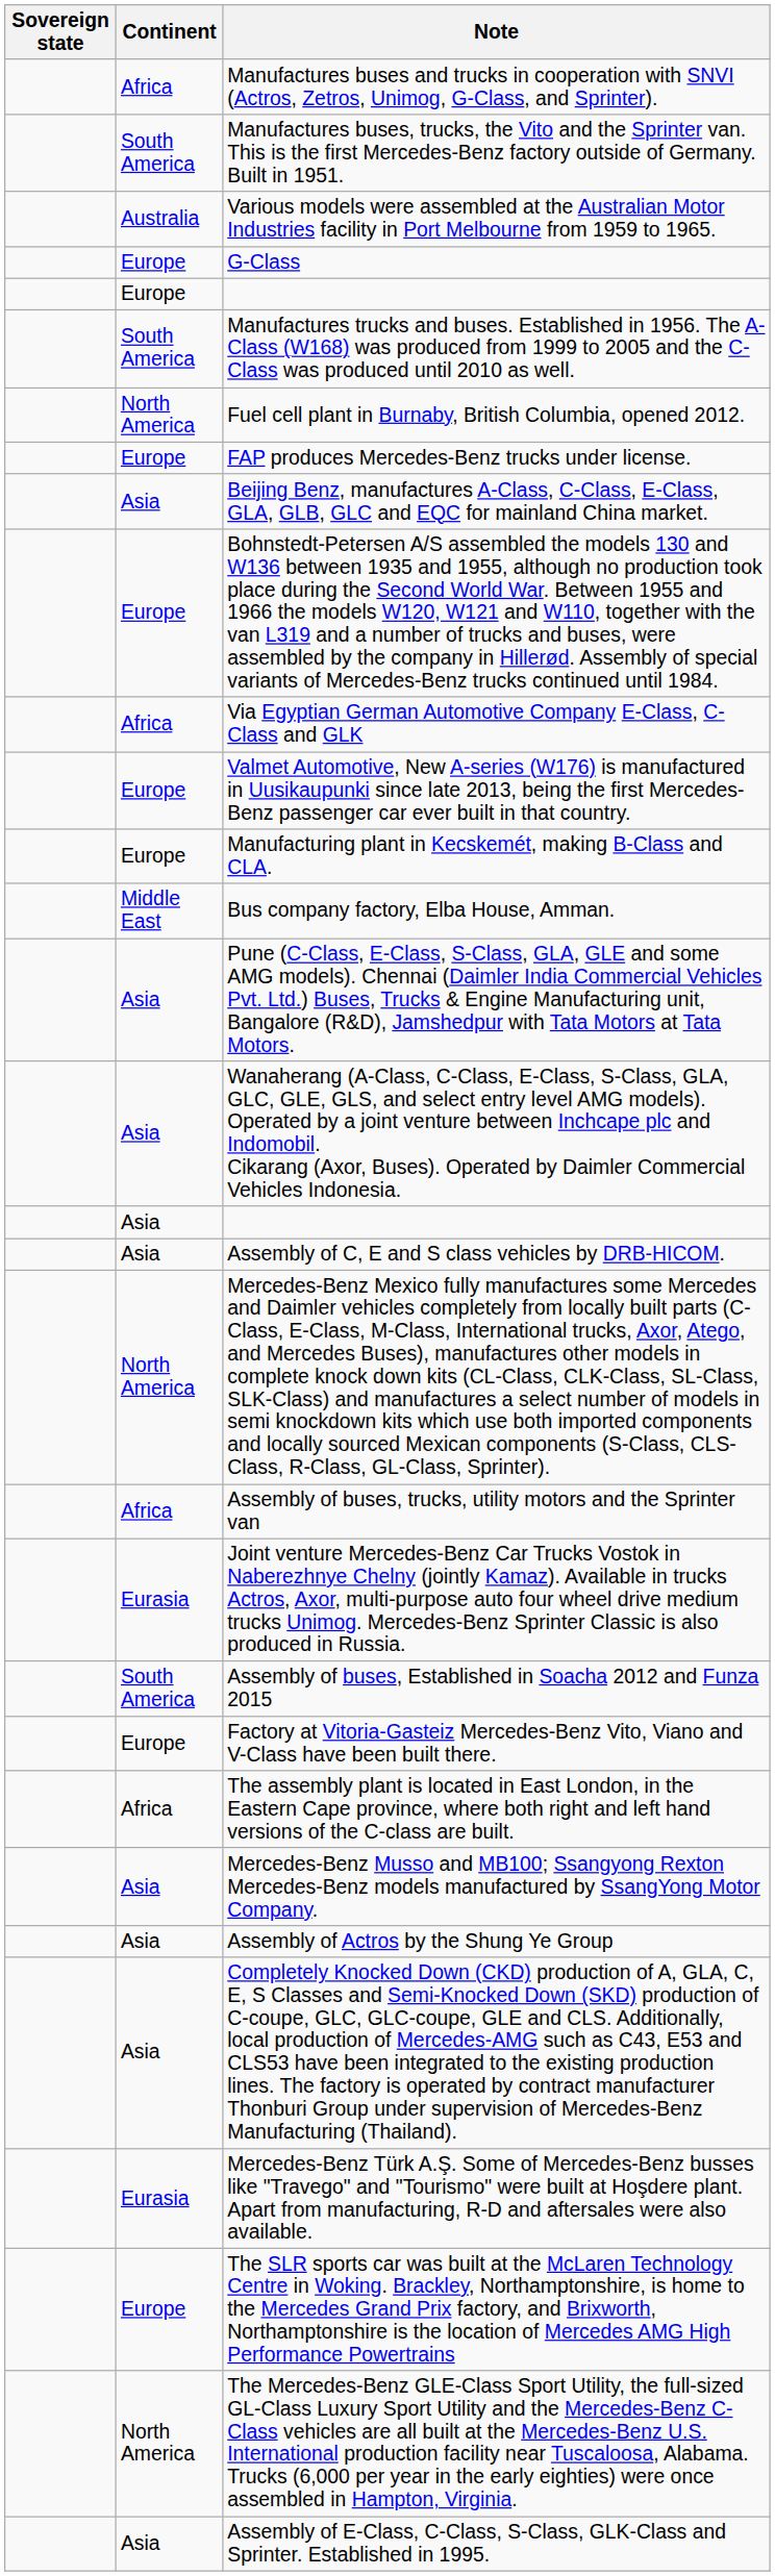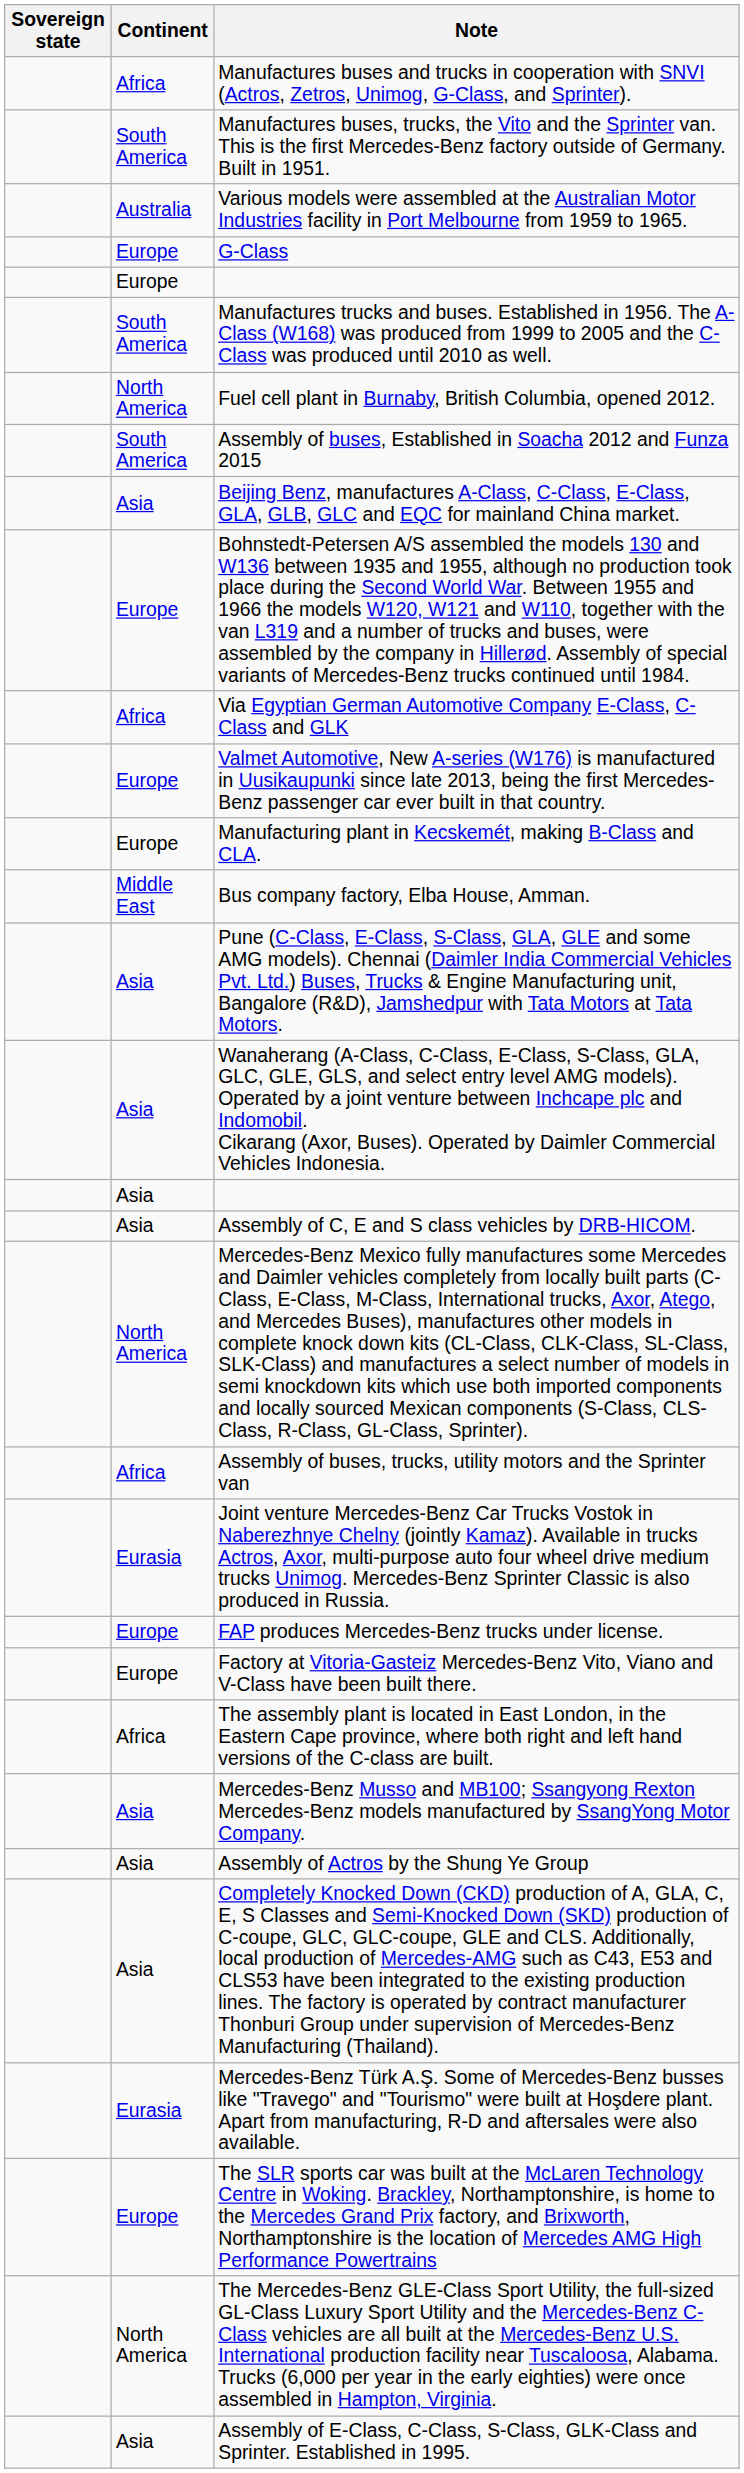 <table class="wikitable sortable">
 <tr>
 <th>Sovereign state</th>
 <th>Continent</th>
 <th>Note</th>
 </tr>
 <tr>
 <td></td>
 <td><a href='#'>Africa</a></td>
 <td>Manufactures buses and trucks in cooperation with <a href='#'>SNVI</a> (<a href='#'>Actros</a>, <a href='#'>Zetros</a>, <a href='#'>Unimog</a>, <a href='#'>G-Class</a>, and <a href='#'>Sprinter</a>).</td>
 </tr>
 <tr>
 <td></td>
 <td><a href='#'>South America</a></td>
 <td>Manufactures buses, trucks, the <a href='#'>Vito</a> and the <a href='#'>Sprinter</a> van. This is the first Mercedes-Benz factory outside of Germany. Built in 1951.</td>
 </tr>
 <tr>
 <td></td>
 <td><a href='#'>Australia</a></td>
 <td>Various models were assembled at the <a href='#'>Australian Motor Industries</a> facility in <a href='#'>Port Melbourne</a> from 1959 to 1965.</td>
 </tr>
 <tr>
 <td></td>
 <td><a href='#'>Europe</a></td>
 <td><a href='#'>G-Class</a></td>
 </tr>
 <tr>
 <td></td>
 <td>Europe</td>
 <td></td>
 </tr>
 <tr>
 <td></td>
 <td><a href='#'>South America</a></td>
 <td>Manufactures trucks and buses. Established in 1956. The <a href='#'>A-Class (W168)</a> was produced from 1999 to 2005 and the <a href='#'>C-Class</a> was produced until 2010 as well.</td>
 </tr>
 <tr>
 <td></td>
 <td><a href='#'>North America</a></td>
 <td>Fuel cell plant in <a href='#'>Burnaby</a>, British Columbia, opened 2012.</td>
 </tr>
 <tr>
 <td></td>
-<td><a href='#'>Europe</a></td>
-<td><a href='#'>FAP</a> produces Mercedes-Benz trucks under license.</td>
+<td><a href='#'>South America</a></td>
+<td>Assembly of <a href='#'>buses</a>, Established in <a href='#'>Soacha</a> 2012 and <a href='#'>Funza</a> 2015</td>
 </tr>
 <tr>
 <td></td>
 <td><a href='#'>Asia</a></td>
 <td><a href='#'>Beijing Benz</a>, manufactures <a href='#'>A-Class</a>, <a href='#'>C-Class</a>, <a href='#'>E-Class</a>, <a href='#'>GLA</a>, <a href='#'>GLB</a>, <a href='#'>GLC</a> and <a href='#'>EQC</a> for mainland China market.</td>
 </tr>
 <tr>
 <td></td>
 <td><a href='#'>Europe</a></td>
 <td>Bohnstedt-Petersen A/S assembled the models <a href='#'>130</a> and <a href='#'>W136</a> between 1935 and 1955, although no production took place during the <a href='#'>Second World War</a>. Between 1955 and 1966 the models <a href='#'>W120, W121</a> and <a href='#'>W110</a>, together with the van <a href='#'>L319</a> and a number of trucks and buses, were assembled by the company in <a href='#'>Hillerød</a>. Assembly of special variants of Mercedes-Benz trucks continued until 1984.</td>
 </tr>
 <tr>
 <td></td>
 <td><a href='#'>Africa</a></td>
 <td>Via <a href='#'>Egyptian German Automotive Company</a> <a href='#'>E-Class</a>, <a href='#'>C-Class</a> and <a href='#'>GLK</a></td>
 </tr>
 <tr>
 <td></td>
 <td><a href='#'>Europe</a></td>
 <td><a href='#'>Valmet Automotive</a>, New <a href='#'>A-series (W176)</a> is manufactured in <a href='#'>Uusikaupunki</a> since late 2013, being the first Mercedes-Benz passenger car ever built in that country.</td>
 </tr>
 <tr>
 <td> </td>
 <td>Europe</td>
 <td>Manufacturing plant in <a href='#'>Kecskemét</a>, making <a href='#'>B-Class</a> and <a href='#'>CLA</a>.</td>
 </tr>
 <tr>
 <td></td>
 <td><a href='#'>Middle East</a></td>
 <td>Bus company factory, Elba House, Amman.</td>
 </tr>
 <tr>
 <td></td>
 <td><a href='#'>Asia</a></td>
 <td>Pune (<a href='#'>C-Class</a>, <a href='#'>E-Class</a>, <a href='#'>S-Class</a>, <a href='#'>GLA</a>, <a href='#'>GLE</a> and some AMG models). Chennai (<a href='#'>Daimler India Commercial Vehicles Pvt. Ltd.</a>) <a href='#'>Buses</a>, <a href='#'>Trucks</a> & Engine Manufacturing unit, Bangalore (R&D), <a href='#'>Jamshedpur</a> with <a href='#'>Tata Motors</a> at <a href='#'>Tata Motors</a>.</td>
 </tr>
 <tr>
 <td></td>
 <td><a href='#'>Asia</a></td>
 <td>Wanaherang (A-Class, C-Class, E-Class, S-Class, GLA, GLC, GLE, GLS, and select entry level AMG models). Operated by a joint venture between <a href='#'>Inchcape plc</a> and <a href='#'>Indomobil</a>.<br>Cikarang (Axor, Buses). Operated by Daimler Commercial Vehicles Indonesia.</td>
 </tr>
 <tr>
 <td></td>
 <td>Asia</td>
 <td></td>
 </tr>
 <tr>
 <td></td>
 <td>Asia</td>
 <td>Assembly of C, E and S class vehicles by <a href='#'>DRB-HICOM</a>.</td>
 </tr>
 <tr>
 <td></td>
 <td><a href='#'>North America</a></td>
 <td>Mercedes-Benz Mexico fully manufactures some Mercedes and Daimler vehicles completely from locally built parts (C-Class, E-Class, M-Class, International trucks, <a href='#'>Axor</a>, <a href='#'>Atego</a>, and Mercedes Buses), manufactures other models in complete knock down kits (CL-Class, CLK-Class, SL-Class, SLK-Class) and manufactures a select number of models in semi knockdown kits which use both imported components and locally sourced Mexican components (S-Class, CLS-Class, R-Class, GL-Class, Sprinter).</td>
 </tr>
 <tr>
 <td></td>
 <td><a href='#'>Africa</a></td>
 <td>Assembly of buses, trucks, utility motors and the Sprinter van</td>
 </tr>
 <tr>
 <td></td>
 <td><a href='#'>Eurasia</a></td>
 <td>Joint venture Mercedes-Benz Car Trucks Vostok in <a href='#'>Naberezhnye Chelny</a> (jointly <a href='#'>Kamaz</a>). Available in trucks <a href='#'>Actros</a>, <a href='#'>Axor</a>, multi-purpose auto four wheel drive medium trucks <a href='#'>Unimog</a>. Mercedes-Benz Sprinter Classic is also produced in Russia.</td>
 </tr>
 <tr>
 <td></td>
-<td><a href='#'>South America</a></td>
-<td>Assembly of <a href='#'>buses</a>, Established in <a href='#'>Soacha</a> 2012 and <a href='#'>Funza</a> 2015</td>
+<td><a href='#'>Europe</a></td>
+<td><a href='#'>FAP</a> produces Mercedes-Benz trucks under license.</td>
 </tr>
 <tr>
 <td></td>
 <td>Europe</td>
 <td>Factory at <a href='#'>Vitoria-Gasteiz</a> Mercedes-Benz Vito, Viano and V-Class have been built there.</td>
 </tr>
 <tr>
 <td></td>
 <td>Africa</td>
 <td>The assembly plant is located in East London, in the Eastern Cape province, where both right and left hand versions of the C-class are built.</td>
 </tr>
 <tr>
 <td></td>
 <td><a href='#'>Asia</a></td>
 <td>Mercedes-Benz <a href='#'>Musso</a> and <a href='#'>MB100</a>; <a href='#'>Ssangyong Rexton</a> Mercedes-Benz models manufactured by <a href='#'>SsangYong Motor Company</a>.</td>
 </tr>
 <tr>
 <td></td>
 <td>Asia</td>
 <td>Assembly of <a href='#'>Actros</a> by the Shung Ye Group</td>
 </tr>
 <tr>
 <td></td>
 <td>Asia</td>
 <td><a href='#'>Completely Knocked Down (CKD)</a> production of A, GLA, C, E, S Classes and <a href='#'>Semi-Knocked Down (SKD)</a> production of C-coupe, GLC, GLC-coupe, GLE and CLS. Additionally, local production of <a href='#'>Mercedes-AMG</a> such as C43, E53 and CLS53 have been integrated to the existing production lines. The factory is operated by contract manufacturer Thonburi Group under supervision of Mercedes-Benz Manufacturing (Thailand).</td>
 </tr>
 <tr>
 <td></td>
 <td><a href='#'>Eurasia</a></td>
 <td>Mercedes-Benz Türk A.Ş. Some of Mercedes-Benz busses like "Travego" and "Tourismo" were built at Hoşdere plant. Apart from manufacturing, R-D and aftersales were also available.</td>
 </tr>
 <tr>
 <td></td>
 <td><a href='#'>Europe</a></td>
 <td>The <a href='#'>SLR</a> sports car was built at the <a href='#'>McLaren Technology Centre</a> in <a href='#'>Woking</a>. <a href='#'>Brackley</a>, Northamptonshire, is home to the <a href='#'>Mercedes Grand Prix</a> factory, and <a href='#'>Brixworth</a>, Northamptonshire is the location of <a href='#'>Mercedes AMG High Performance Powertrains</a></td>
 </tr>
 <tr>
 <td></td>
 <td>North America</td>
 <td>The Mercedes-Benz GLE-Class Sport Utility, the full-sized GL-Class Luxury Sport Utility and the <a href='#'>Mercedes-Benz C-Class</a> vehicles are all built at the <a href='#'>Mercedes-Benz U.S. International</a> production facility near <a href='#'>Tuscaloosa</a>, Alabama. Trucks (6,000 per year in the early eighties) were once assembled in <a href='#'>Hampton, Virginia</a>.</td>
 </tr>
 <tr>
 <td></td>
 <td>Asia</td>
 <td>Assembly of E-Class, C-Class, S-Class, GLK-Class and Sprinter. Established in 1995.</td>
 </tr>
 </table>
